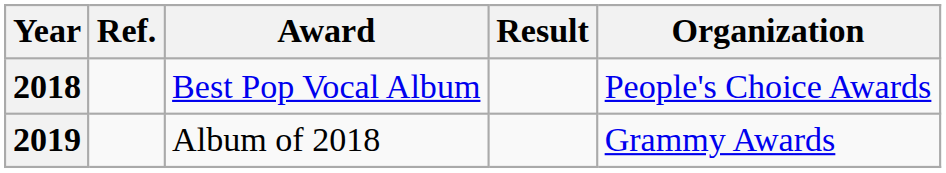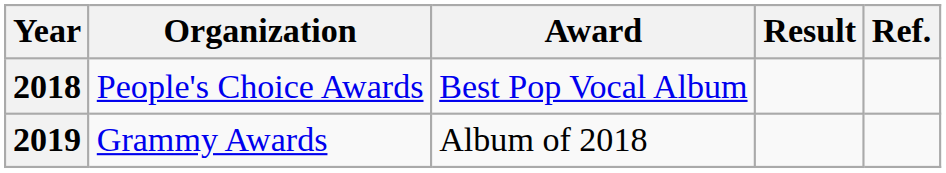 <table class="wikitable plainrowheaders">
 <tr>
 <th>Year</th>
-<th>Ref.</th>
+<th>Organization</th>
 <th>Award</th>
 <th>Result</th>
-<th>Organization</th>
+<th>Ref.</th>
 </tr>
 <tr>
 <th scope="row">2018</th>
-<td></td>
+<td><a href='#'>People's Choice Awards</a></td>
 <td><a href='#'>Best Pop Vocal Album</a></td>
 <td></td>
-<td><a href='#'>People's Choice Awards</a></td>
+<td></td>
 </tr>
 <tr>
 <th scope="row">2019</th>
-<td></td>
+<td><a href='#'>Grammy Awards</a></td>
 <td>Album of 2018</td>
 <td></td>
-<td><a href='#'>Grammy Awards</a></td>
+<td></td>
 </tr>
 </table>
